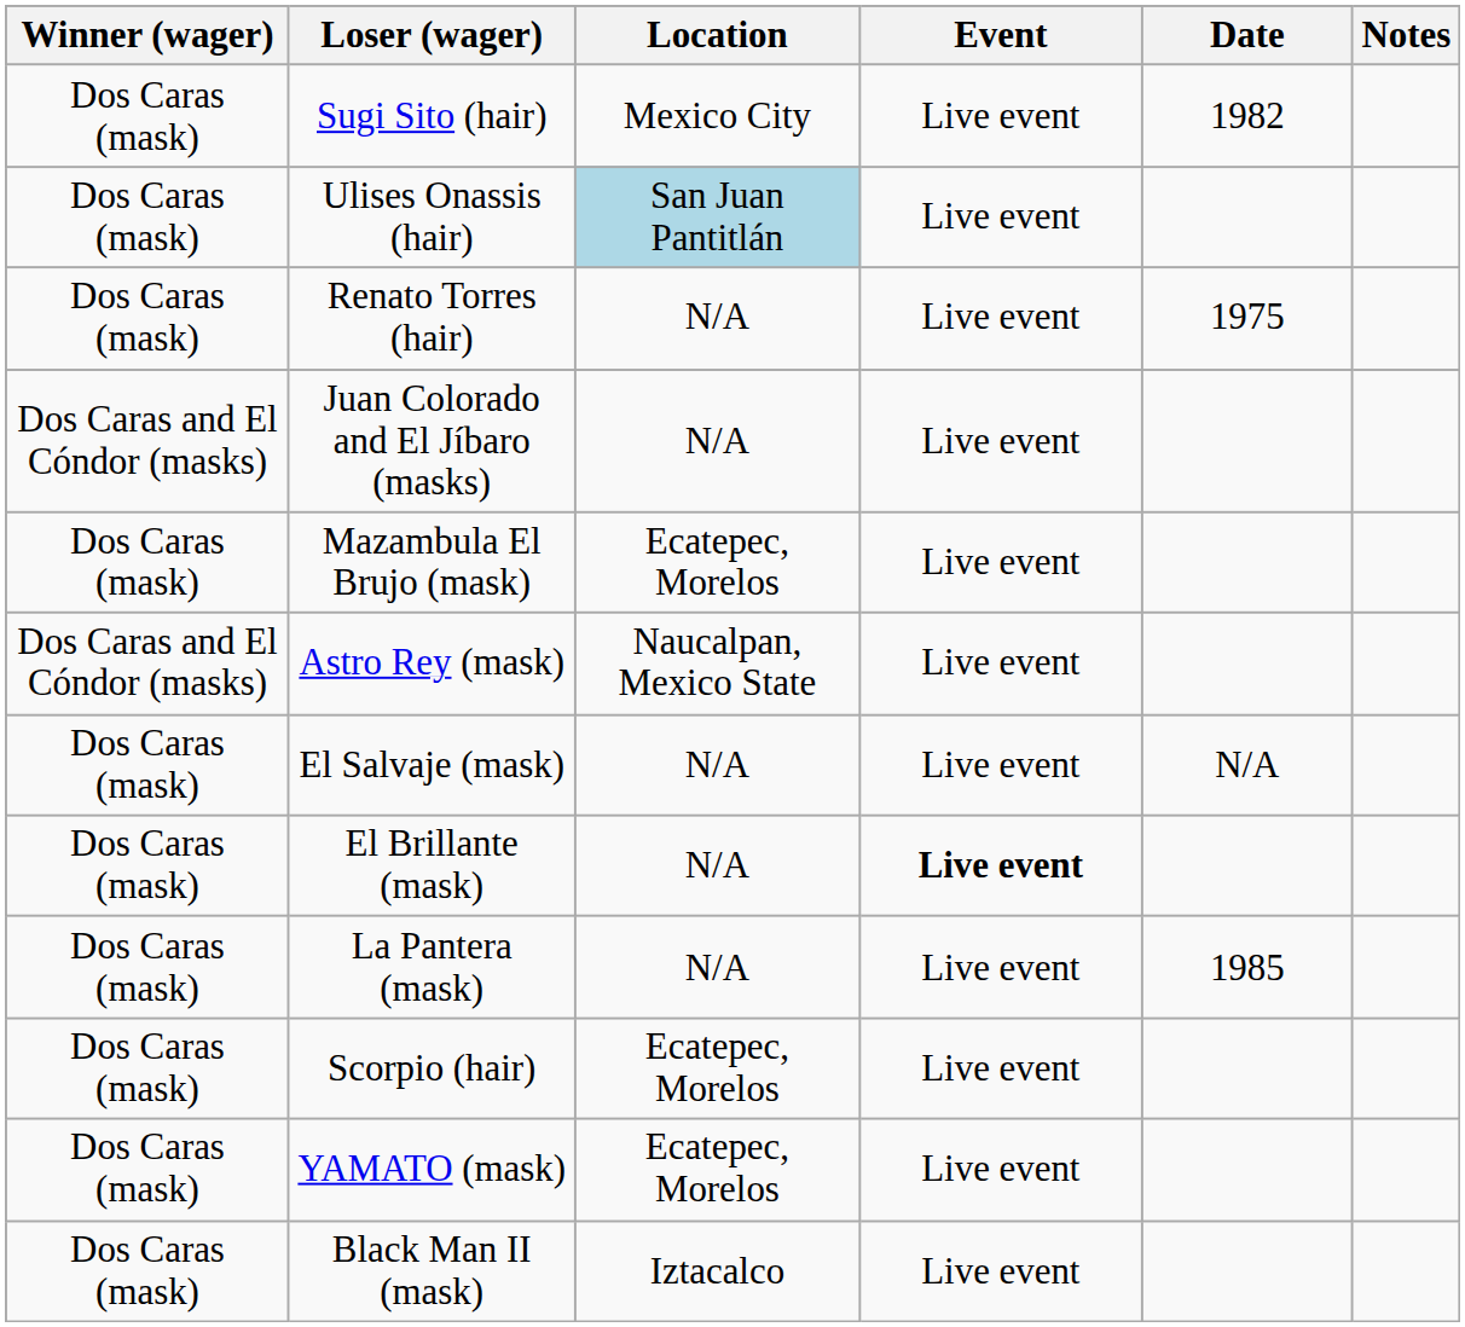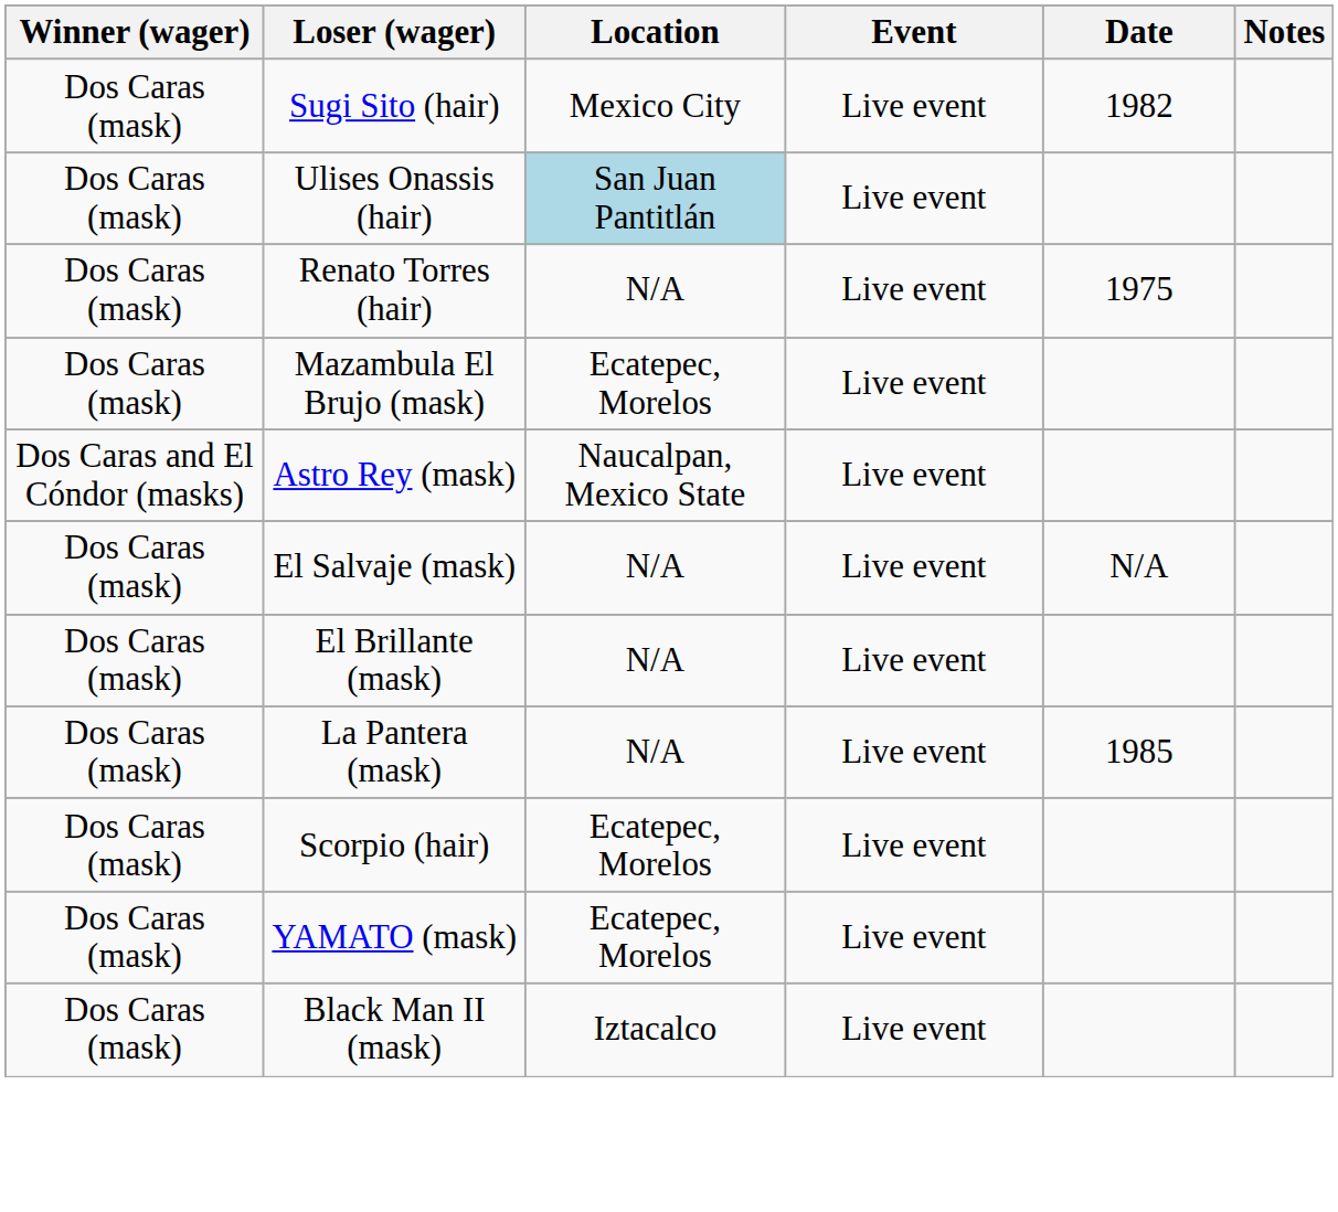 <table class="wikitable sortable" width=100%  style="text-align: center">
 <tr>
 <th width=20% scope="col">Winner (wager)</th>
 <th width=20% scope="col">Loser (wager)</th>
 <th width=20% scope="col">Location</th>
 <th width=20% scope="col">Event</th>
 <th width=15% scope="col">Date</th>
 <th class="unsortable" width=5% scope="col">Notes</th>
 </tr>
 <tr>
 <td>Dos Caras (mask)</td>
 <td><a href='#'>Sugi Sito</a> (hair)</td>
 <td>Mexico City</td>
 <td>Live event</td>
 <td>1982</td>
 <td></td>
 </tr>
 <tr>
 <td>Dos Caras (mask)</td>
 <td>Ulises Onassis (hair)</td>
 <td style="background: lightblue;">San Juan Pantitlán</td>
 <td>Live event</td>
 <td></td>
 <td></td>
 </tr>
 <tr>
 <td>Dos Caras (mask)</td>
 <td>Renato Torres (hair)</td>
 <td>N/A</td>
 <td>Live event</td>
 <td>1975</td>
 <td> </td>
 </tr>
 <tr>
-<td>Dos Caras and El Cóndor (masks)</td>
-<td>Juan Colorado and El Jíbaro (masks)</td>
-<td>N/A</td>
-<td>Live event</td>
-<td></td>
-<td></td>
-</tr>
-<tr>
 <td>Dos Caras (mask)</td>
 <td>Mazambula El Brujo (mask)</td>
 <td>Ecatepec, Morelos</td>
 <td>Live event</td>
 <td></td>
 <td> </td>
 </tr>
 <tr>
 <td>Dos Caras and El Cóndor (masks)</td>
 <td><a href='#'>Astro Rey</a> (mask)</td>
 <td>Naucalpan, Mexico State</td>
 <td>Live event</td>
 <td></td>
 <td></td>
 </tr>
 <tr>
 <td>Dos Caras (mask)</td>
 <td>El Salvaje (mask)</td>
 <td>N/A</td>
 <td>Live event</td>
 <td>N/A</td>
 <td></td>
 </tr>
 <tr>
 <td>Dos Caras (mask)</td>
 <td>El Brillante (mask)</td>
 <td>N/A</td>
-<td><strong>Live event</strong></td>
+<td>Live event</td>
 <td></td>
 <td></td>
 </tr>
 <tr>
 <td>Dos Caras (mask)</td>
 <td>La Pantera (mask)</td>
 <td>N/A</td>
 <td>Live event</td>
 <td>1985</td>
 <td></td>
 </tr>
 <tr>
 <td>Dos Caras (mask)</td>
 <td>Scorpio (hair)</td>
 <td>Ecatepec, Morelos</td>
 <td>Live event</td>
 <td></td>
 <td></td>
 </tr>
 <tr>
 <td>Dos Caras (mask)</td>
 <td><a href='#'>YAMATO</a> (mask)</td>
 <td>Ecatepec, Morelos</td>
 <td>Live event</td>
 <td></td>
 <td></td>
 </tr>
 <tr>
 <td>Dos Caras (mask)</td>
 <td>Black Man II (mask)</td>
 <td>Iztacalco</td>
 <td>Live event</td>
 <td></td>
 <td></td>
 </tr>
 </table>
